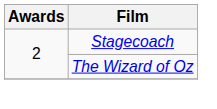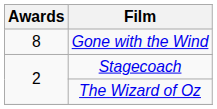 <table class="wikitable" rowspan="2" style="text-align:center;">
 <tr>
 <th scope="col" style="width:55px;">Awards</th>
 <th scope="col" style="text-align:center;">Film</th>
+</tr>
+<tr>
+<td rowspan=1, style="text-align:center">8</td>
+<td><em><a href='#'>Gone with the Wind</a></em></td>
 </tr>
 <tr>
 <td rowspan=2, style="text-align:center">2</td>
 <td><em><a href='#'>Stagecoach</a></em></td>
 </tr>
 <tr>
 <td><em><a href='#'>The Wizard of Oz</a></em></td>
 </tr>
 <tr>
 </tr>
 </table>
